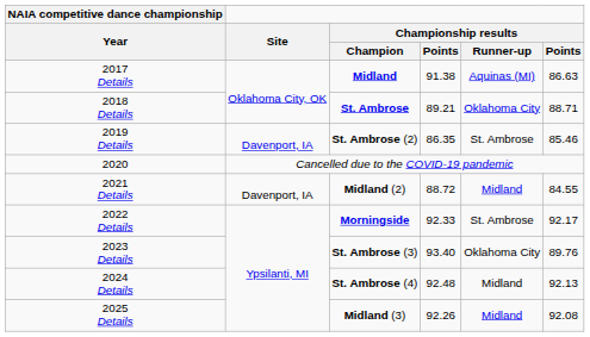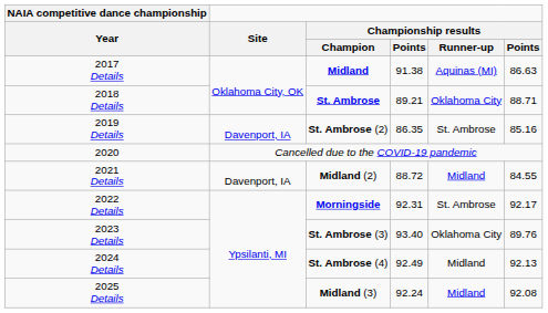 <table class="wikitable" style="text-align:center">
 <tr>
 <th style=>NAIA competitive dance championship</th>
 </tr>
 <tr>
 <th rowspan=2>Year</th>
 <th rowspan=2>Site</th>
 <th colspan=4>Championship results</th>
 </tr>
 <tr>
 <th>Champion</th>
 <th>Points</th>
 <th>Runner-up</th>
 <th>Points</th>
 </tr>
 <tr>
 <td>2017 <br> <em><a href='#'>Details</a></em></td>
 <td rowspan=2><br><a href='#'>Oklahoma City, OK</a></td>
 <td><strong><a href='#'>Midland</a></strong></td>
 <td>91.38</td>
 <td><a href='#'>Aquinas (MI)</a></td>
 <td>86.63</td>
 </tr>
 <tr>
 <td>2018 <br> <em><a href='#'>Details</a></em></td>
 <td><strong><a href='#'>St. Ambrose</a></strong></td>
 <td>89.21</td>
 <td><a href='#'>Oklahoma City</a></td>
 <td>88.71</td>
 </tr>
 <tr>
 <td>2019 <br> <em><a href='#'>Details</a></em></td>
 <td><br><a href='#'>Davenport, IA</a></td>
 <td><strong>St. Ambrose</strong> (2)</td>
 <td>86.35</td>
 <td>St. Ambrose</td>
-<td>85.46</td>
+<td>85.16</td>
 </tr>
 <tr>
 <td>2020</td>
 <td colspan=5><em>Cancelled due to the <a href='#'>COVID-19 pandemic</a></em></td>
 </tr>
 <tr>
 <td>2021 <br> <em><a href='#'>Details</a></em></td>
 <td><br>Davenport, IA</td>
 <td><strong>Midland</strong> (2)</td>
 <td>88.72</td>
 <td><a href='#'>Midland</a></td>
 <td>84.55</td>
 </tr>
 <tr>
 <td>2022 <br> <em><a href='#'>Details</a></em></td>
 <td rowspan=4><br><a href='#'>Ypsilanti, MI</a></td>
 <td><strong><a href='#'>Morningside</a></strong></td>
-<td>92.33</td>
+<td>92.31</td>
 <td>St. Ambrose</td>
 <td>92.17</td>
 </tr>
 <tr>
 <td>2023 <br> <em><a href='#'>Details</a></em></td>
 <td><strong>St. Ambrose</strong> (3)</td>
 <td>93.40</td>
 <td>Oklahoma City</td>
 <td>89.76</td>
 </tr>
 <tr>
 <td>2024 <br> <em><a href='#'>Details</a></em></td>
 <td><strong>St. Ambrose</strong> (4)</td>
-<td>92.48</td>
+<td>92.49</td>
 <td>Midland</td>
 <td>92.13</td>
 </tr>
 <tr>
 <td>2025 <br> <em><a href='#'>Details</a></em></td>
 <td><strong>Midland</strong> (3)</td>
-<td>92.26</td>
+<td>92.24</td>
 <td><a href='#'>Midland</a></td>
 <td>92.08</td>
 </tr>
 </table>
